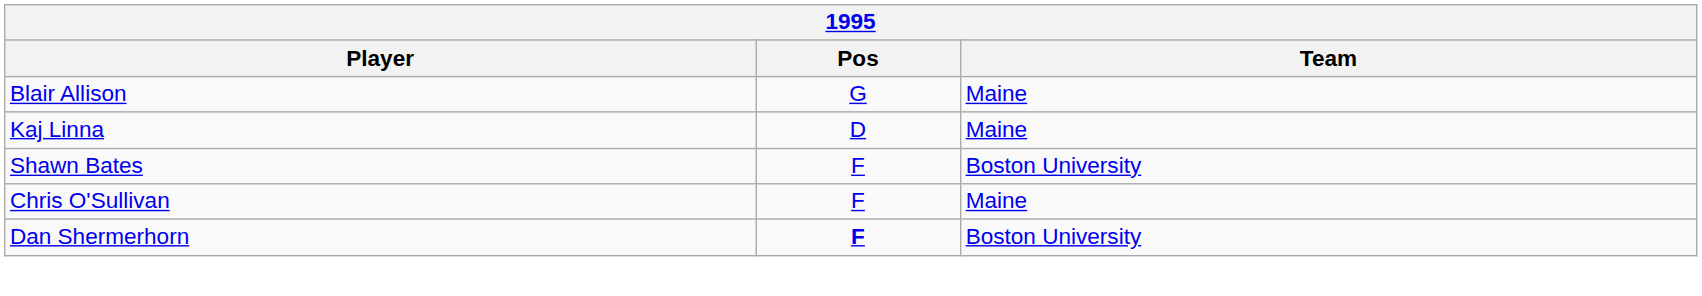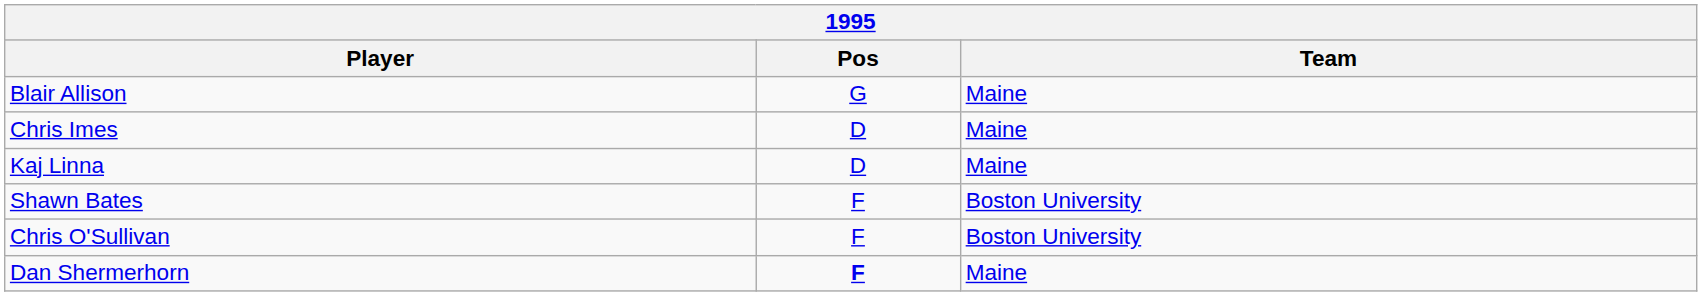 <table class="wikitable" width=95%>
 <tr>
 <th colspan=3><a href='#'>1995</a></th>
 </tr>
 <tr>
 <th>Player</th>
 <th>Pos</th>
 <th>Team</th>
 </tr>
 <tr>
 <td><a href='#'>Blair Allison</a></td>
 <td style="text-align:center;"><a href='#'>G</a></td>
 <td><a href='#'>Maine</a></td>
 </tr>
 <tr>
+<td><a href='#'>Chris Imes</a></td>
+<td style="text-align:center;"><a href='#'>D</a></td>
+<td><a href='#'>Maine</a></td>
+</tr>
+<tr>
 <td><a href='#'>Kaj Linna</a></td>
 <td style="text-align:center;"><a href='#'>D</a></td>
 <td><a href='#'>Maine</a></td>
 </tr>
 <tr>
 <td><a href='#'>Shawn Bates</a></td>
 <td style="text-align:center;"><a href='#'>F</a></td>
 <td><a href='#'>Boston University</a></td>
 </tr>
 <tr>
 <td><a href='#'>Chris O'Sullivan</a></td>
 <td style="text-align:center;"><a href='#'>F</a></td>
-<td><a href='#'>Maine</a></td>
+<td><a href='#'>Boston University</a></td>
 </tr>
 <tr>
 <td><a href='#'>Dan Shermerhorn</a></td>
 <td style="text-align:center;"><strong><a href='#'>F</a></strong></td>
-<td><a href='#'>Boston University</a></td>
+<td><a href='#'>Maine</a></td>
 </tr>
 </table>
